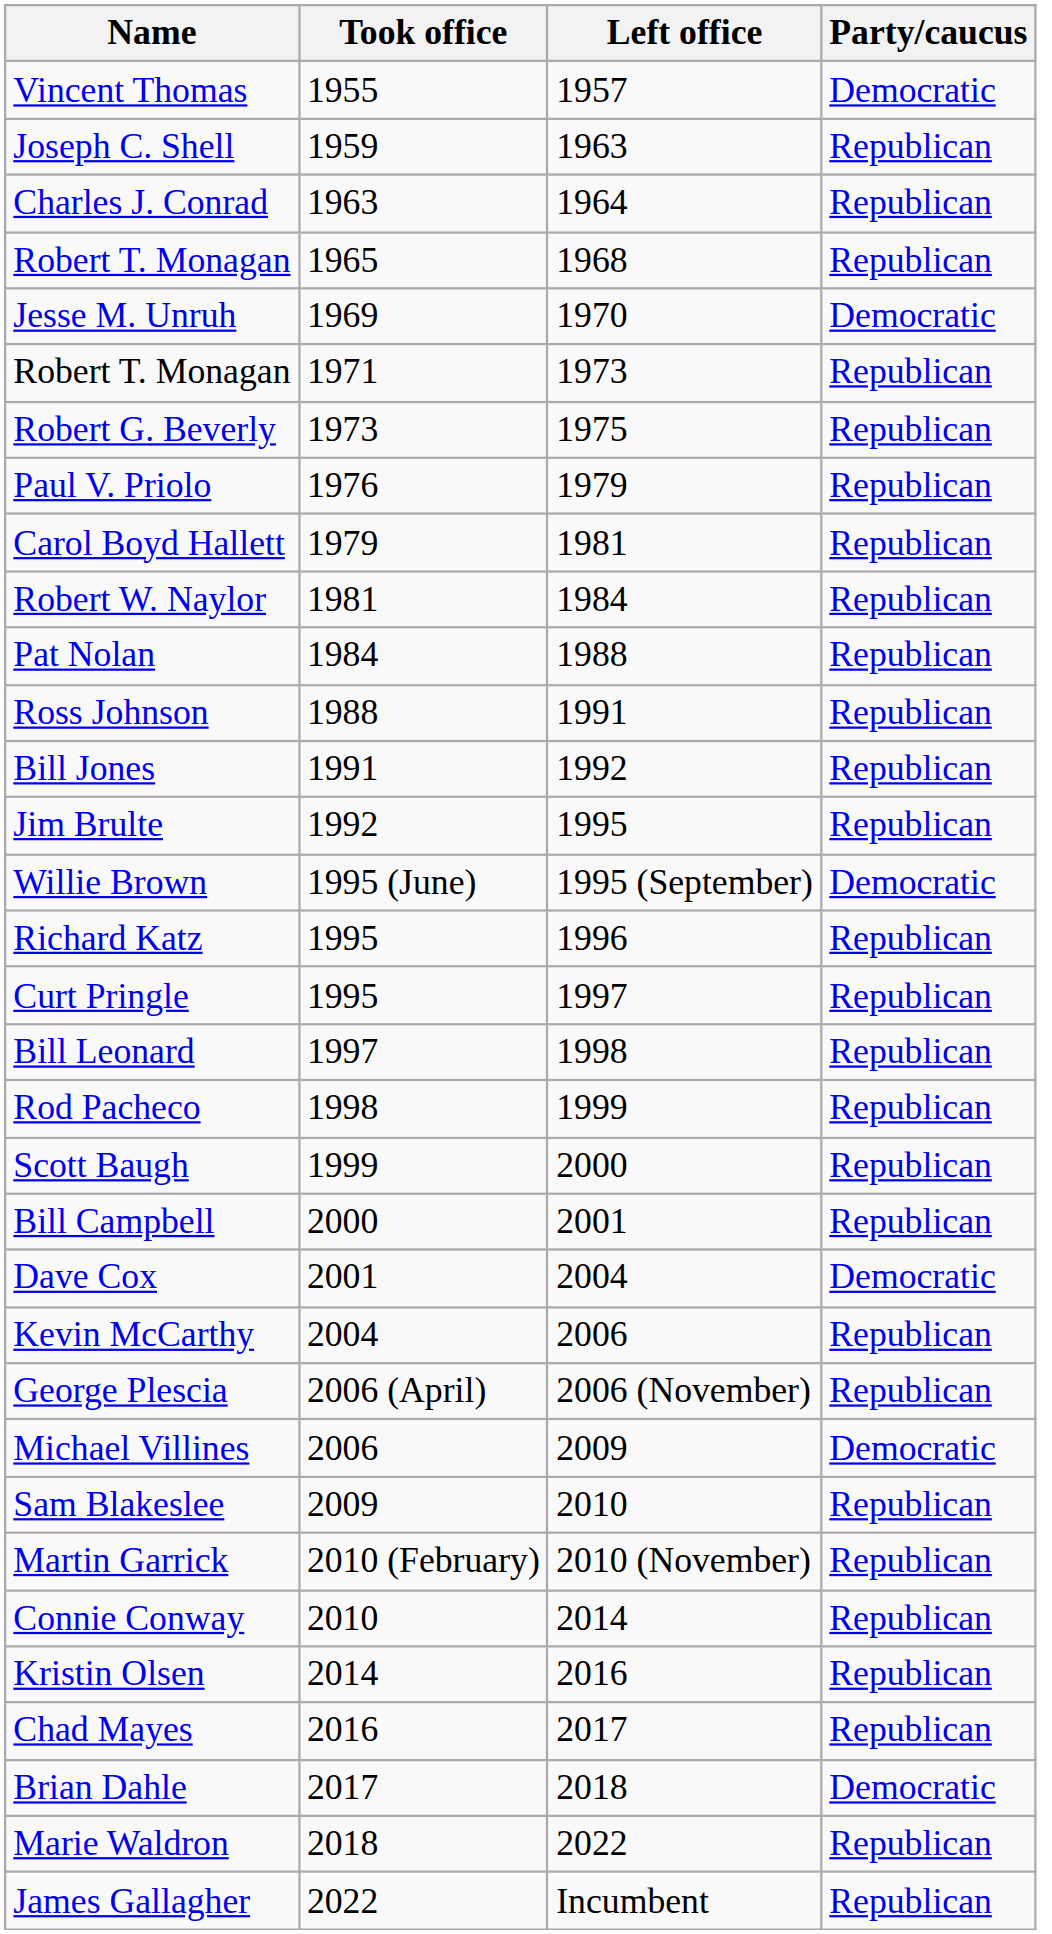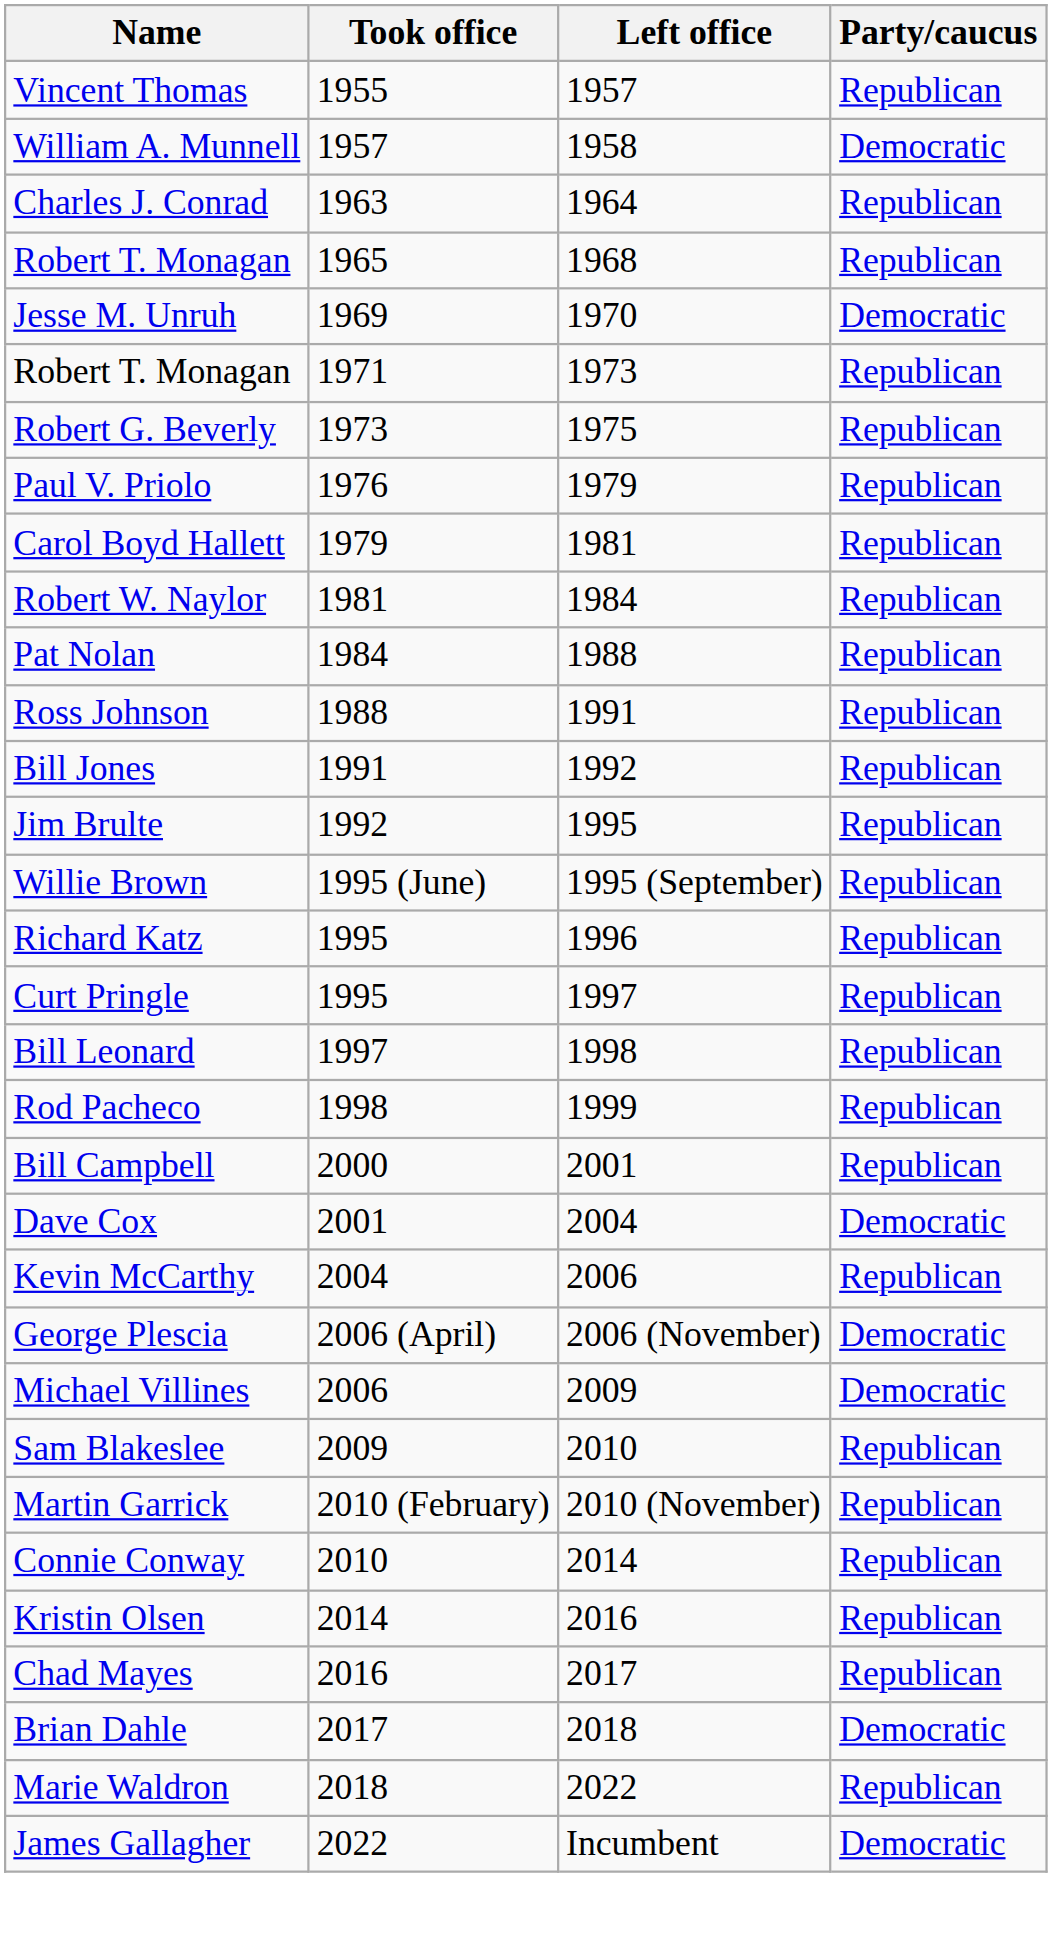 <table class="wikitable">
 <tr>
 <th>Name</th>
 <th>Took office</th>
 <th>Left office</th>
 <th>Party/caucus</th>
 </tr>
 <tr>
 <td><a href='#'>Vincent Thomas</a></td>
 <td>1955</td>
 <td>1957</td>
-<td><a href='#'>Democratic</a></td>
+<td><a href='#'>Republican</a></td>
 </tr>
 <tr>
-<td><a href='#'>Joseph C. Shell</a></td>
-<td>1959</td>
-<td>1963</td>
-<td><a href='#'>Republican</a></td>
+<td><a href='#'>William A. Munnell</a></td>
+<td>1957</td>
+<td>1958</td>
+<td><a href='#'>Democratic</a></td>
 </tr>
 <tr>
 <td><a href='#'>Charles J. Conrad</a></td>
 <td>1963</td>
 <td>1964</td>
 <td><a href='#'>Republican</a></td>
 </tr>
 <tr>
 <td><a href='#'>Robert T. Monagan</a></td>
 <td>1965</td>
 <td>1968</td>
 <td><a href='#'>Republican</a></td>
 </tr>
 <tr>
 <td><a href='#'>Jesse M. Unruh</a></td>
 <td>1969</td>
 <td>1970</td>
 <td><a href='#'>Democratic</a></td>
 </tr>
 <tr>
 <td>Robert T. Monagan</td>
 <td>1971</td>
 <td>1973</td>
 <td><a href='#'>Republican</a></td>
 </tr>
 <tr>
 <td><a href='#'>Robert G. Beverly</a></td>
 <td>1973</td>
 <td>1975</td>
 <td><a href='#'>Republican</a></td>
 </tr>
 <tr>
 <td><a href='#'>Paul V. Priolo</a></td>
 <td>1976</td>
 <td>1979</td>
 <td><a href='#'>Republican</a></td>
 </tr>
 <tr>
 <td><a href='#'>Carol Boyd Hallett</a></td>
 <td>1979</td>
 <td>1981</td>
 <td><a href='#'>Republican</a></td>
 </tr>
 <tr>
 <td><a href='#'>Robert W. Naylor</a></td>
 <td>1981</td>
 <td>1984</td>
 <td><a href='#'>Republican</a></td>
 </tr>
 <tr>
 <td><a href='#'>Pat Nolan</a></td>
 <td>1984</td>
 <td>1988</td>
 <td><a href='#'>Republican</a></td>
 </tr>
 <tr>
 <td><a href='#'>Ross Johnson</a></td>
 <td>1988</td>
 <td>1991</td>
 <td><a href='#'>Republican</a></td>
 </tr>
 <tr>
 <td><a href='#'>Bill Jones</a></td>
 <td>1991</td>
 <td>1992</td>
 <td><a href='#'>Republican</a></td>
 </tr>
 <tr>
 <td><a href='#'>Jim Brulte</a></td>
 <td>1992</td>
 <td>1995</td>
 <td><a href='#'>Republican</a></td>
 </tr>
 <tr>
 <td><a href='#'>Willie Brown</a></td>
 <td>1995 (June)</td>
 <td>1995 (September)</td>
-<td><a href='#'>Democratic</a></td>
+<td><a href='#'>Republican</a></td>
 </tr>
 <tr>
 <td><a href='#'>Richard Katz</a></td>
 <td>1995</td>
 <td>1996</td>
 <td><a href='#'>Republican</a></td>
 </tr>
 <tr>
 <td><a href='#'>Curt Pringle</a></td>
 <td>1995</td>
 <td>1997</td>
 <td><a href='#'>Republican</a></td>
 </tr>
 <tr>
 <td><a href='#'>Bill Leonard</a></td>
 <td>1997</td>
 <td>1998</td>
 <td><a href='#'>Republican</a></td>
 </tr>
 <tr>
 <td><a href='#'>Rod Pacheco</a></td>
 <td>1998</td>
 <td>1999</td>
 <td><a href='#'>Republican</a></td>
 </tr>
 <tr>
-<td><a href='#'>Scott Baugh</a></td>
-<td>1999</td>
-<td>2000</td>
-<td><a href='#'>Republican</a></td>
-</tr>
-<tr>
 <td><a href='#'>Bill Campbell</a></td>
 <td>2000</td>
 <td>2001</td>
 <td><a href='#'>Republican</a></td>
 </tr>
 <tr>
 <td><a href='#'>Dave Cox</a></td>
 <td>2001</td>
 <td>2004</td>
 <td><a href='#'>Democratic</a></td>
 </tr>
 <tr>
 <td><a href='#'>Kevin McCarthy</a></td>
 <td>2004</td>
 <td>2006</td>
 <td><a href='#'>Republican</a></td>
 </tr>
 <tr>
 <td><a href='#'>George Plescia</a></td>
 <td>2006 (April)</td>
 <td>2006 (November)</td>
-<td><a href='#'>Republican</a></td>
+<td><a href='#'>Democratic</a></td>
 </tr>
 <tr>
 <td><a href='#'>Michael Villines</a></td>
 <td>2006</td>
 <td>2009</td>
 <td><a href='#'>Democratic</a></td>
 </tr>
 <tr>
 <td><a href='#'>Sam Blakeslee</a></td>
 <td>2009</td>
 <td>2010</td>
 <td><a href='#'>Republican</a></td>
 </tr>
 <tr>
 <td><a href='#'>Martin Garrick</a></td>
 <td>2010 (February)</td>
 <td>2010 (November)</td>
 <td><a href='#'>Republican</a></td>
 </tr>
 <tr>
 <td><a href='#'>Connie Conway</a></td>
 <td>2010</td>
 <td>2014</td>
 <td><a href='#'>Republican</a></td>
 </tr>
 <tr>
 <td><a href='#'>Kristin Olsen</a></td>
 <td>2014</td>
 <td>2016</td>
 <td><a href='#'>Republican</a></td>
 </tr>
 <tr>
 <td><a href='#'>Chad Mayes</a></td>
 <td>2016</td>
 <td>2017</td>
 <td><a href='#'>Republican</a></td>
 </tr>
 <tr>
 <td><a href='#'>Brian Dahle</a></td>
 <td>2017</td>
 <td>2018</td>
 <td><a href='#'>Democratic</a></td>
 </tr>
 <tr>
 <td><a href='#'>Marie Waldron</a></td>
 <td>2018</td>
 <td>2022</td>
 <td><a href='#'>Republican</a></td>
 </tr>
 <tr>
 <td><a href='#'>James Gallagher</a></td>
 <td>2022</td>
 <td>Incumbent</td>
-<td><a href='#'>Republican</a></td>
+<td><a href='#'>Democratic</a></td>
 </tr>
 </table>
